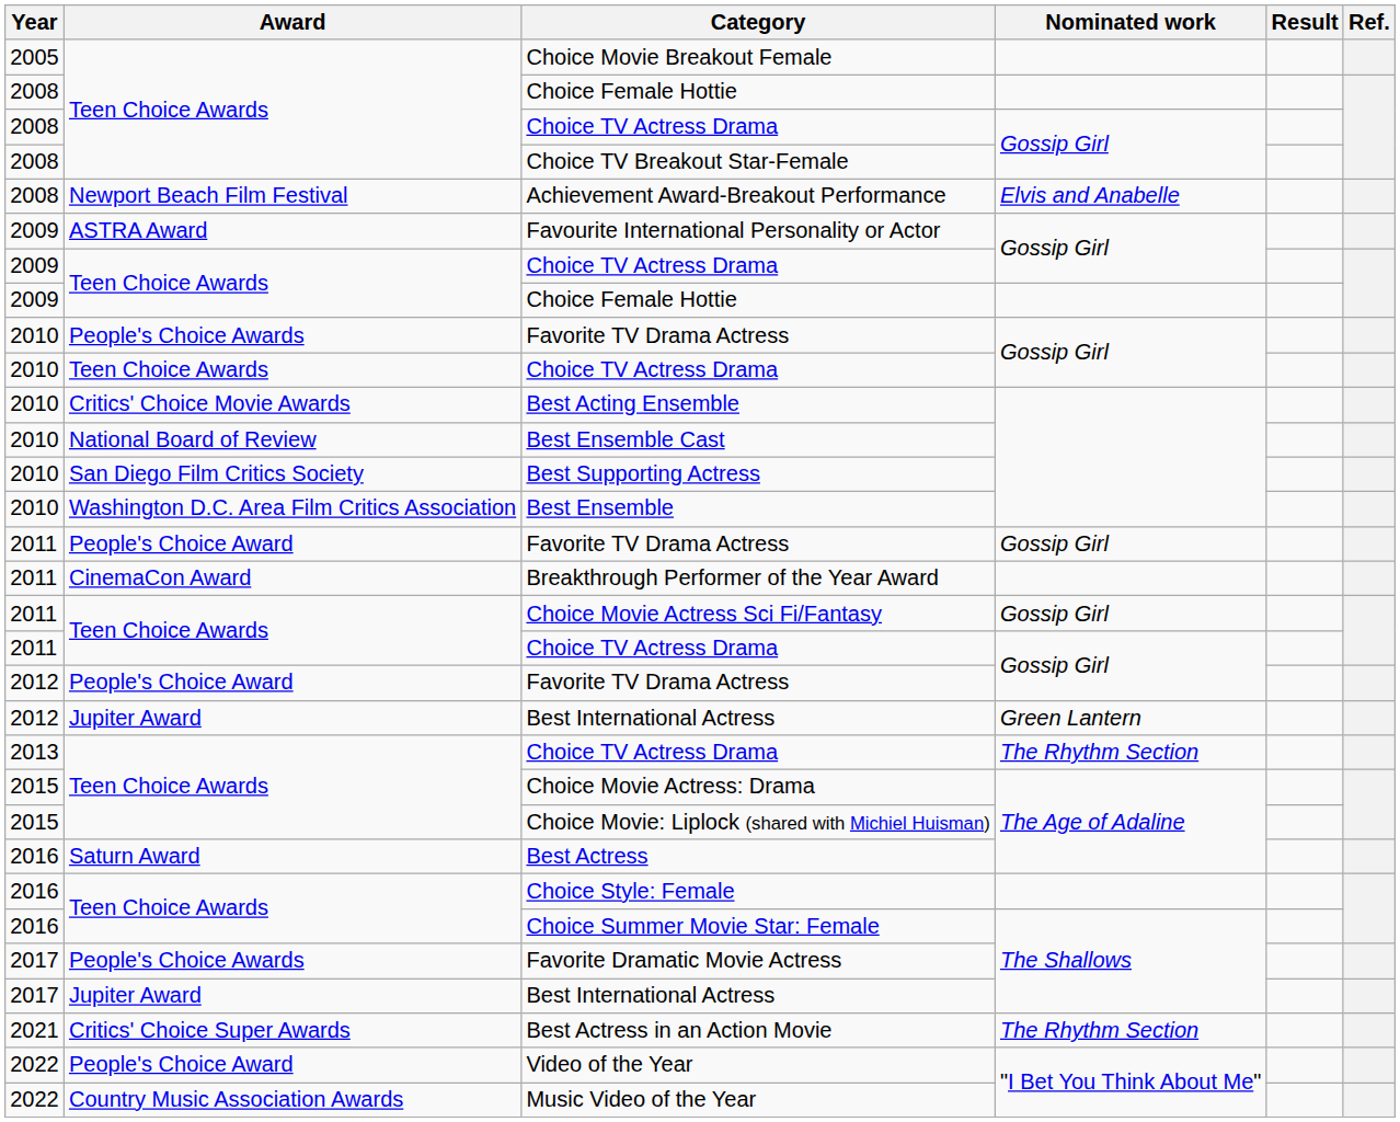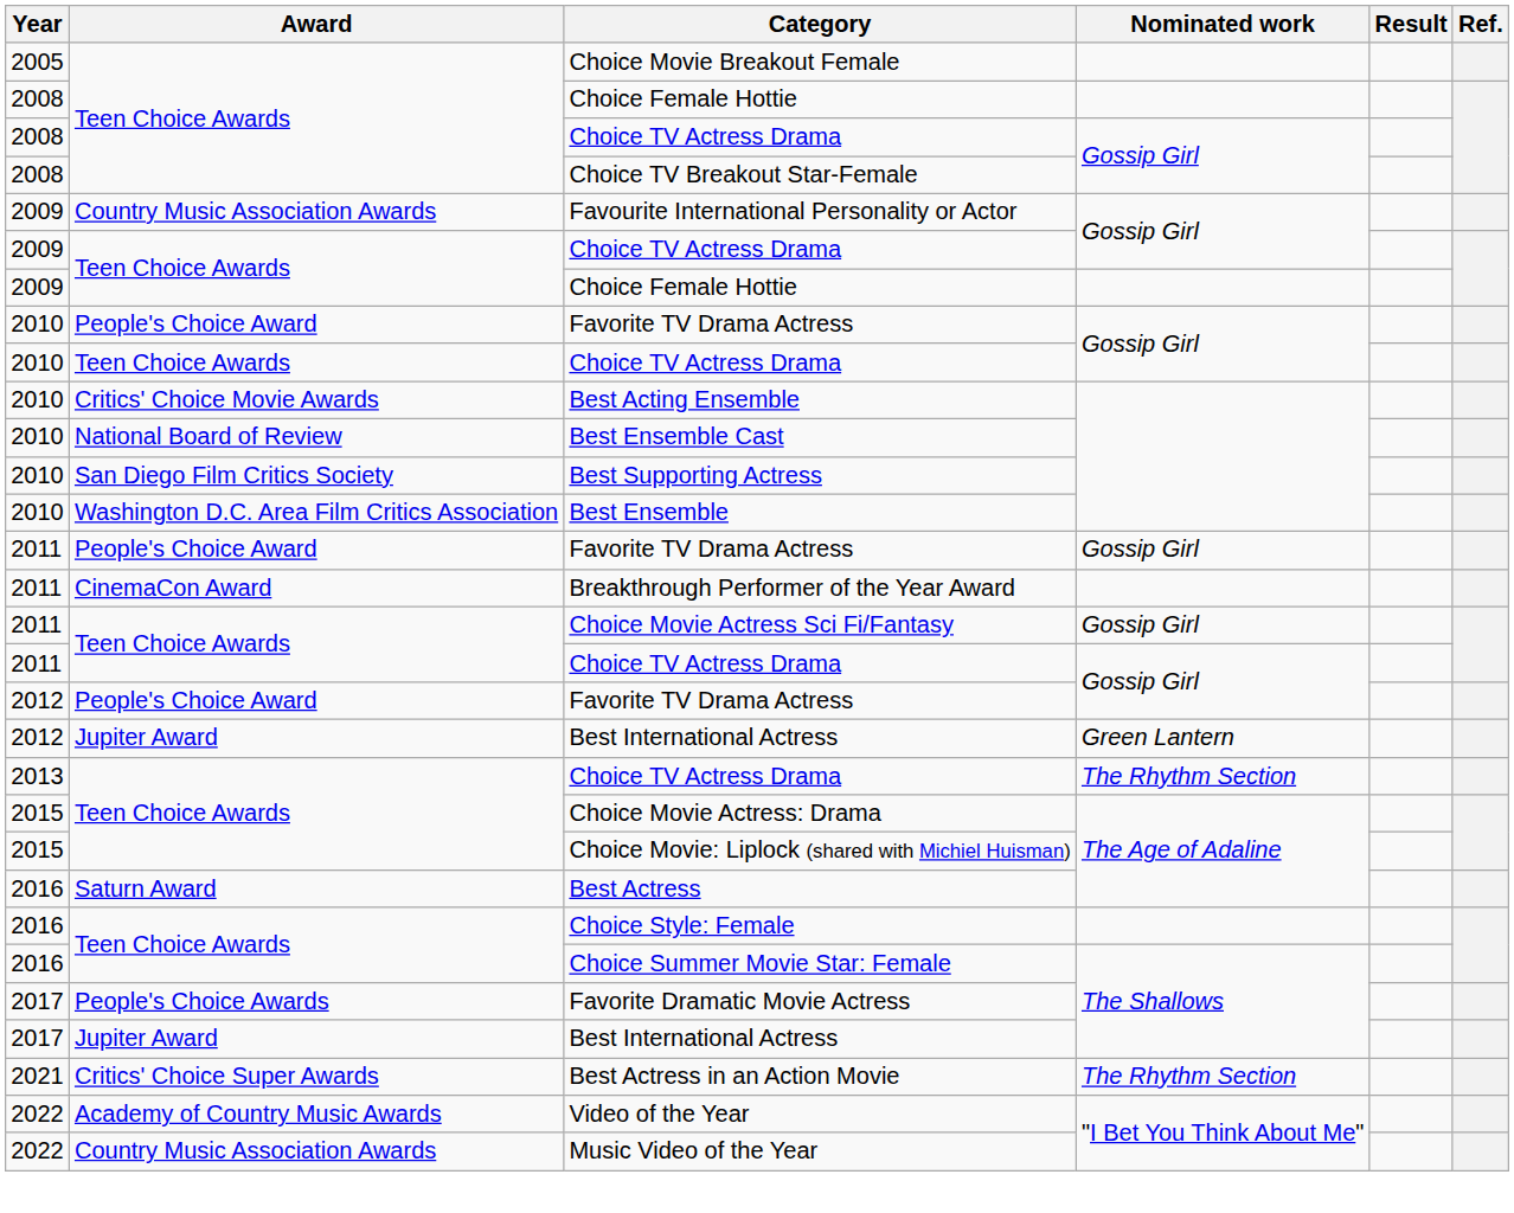 <table class="wikitable">
 <tr>
 <th>Year</th>
 <th>Award</th>
 <th>Category</th>
 <th>Nominated work</th>
 <th>Result</th>
 <th>Ref.</th>
 </tr>
 <tr>
 <td>2005</td>
 <td rowspan="4"><a href='#'>Teen Choice Awards</a></td>
 <td>Choice Movie Breakout Female</td>
 <td><em></em></td>
 <td></td>
 <th></th>
 </tr>
 <tr>
 <td>2008</td>
 <td>Choice Female Hottie</td>
 <td></td>
 <td></td>
 <th rowspan="3"></th>
 </tr>
 <tr>
 <td>2008</td>
 <td><a href='#'>Choice TV Actress Drama</a></td>
 <td rowspan="2"><em><a href='#'>Gossip Girl</a></em></td>
 <td></td>
 </tr>
 <tr>
 <td>2008</td>
 <td>Choice TV Breakout Star-Female</td>
 <td></td>
 </tr>
 <tr>
-<td>2008</td>
-<td><a href='#'>Newport Beach Film Festival</a></td>
-<td>Achievement Award-Breakout Performance</td>
-<td><em><a href='#'>Elvis and Anabelle</a></em></td>
-<td></td>
-<th></th>
-</tr>
-<tr>
 <td>2009</td>
-<td><a href='#'>ASTRA Award</a></td>
+<td><a href='#'>Country Music Association Awards</a></td>
 <td>Favourite International Personality or Actor</td>
 <td rowspan="2"><em>Gossip Girl</em></td>
 <td></td>
 <th></th>
 </tr>
 <tr>
 <td>2009</td>
 <td rowspan="2"><a href='#'>Teen Choice Awards</a></td>
 <td><a href='#'>Choice TV Actress Drama</a></td>
 <td></td>
 <th rowspan="2"></th>
 </tr>
 <tr>
 <td>2009</td>
 <td>Choice Female Hottie</td>
 <td></td>
 <td></td>
 </tr>
 <tr>
 <td>2010</td>
-<td><a href='#'>People's Choice Awards</a></td>
+<td><a href='#'>People's Choice Award</a></td>
 <td>Favorite TV Drama Actress</td>
 <td rowspan="2"><em>Gossip Girl</em></td>
 <td></td>
 <th></th>
 </tr>
 <tr>
 <td>2010</td>
 <td><a href='#'>Teen Choice Awards</a></td>
 <td><a href='#'>Choice TV Actress Drama</a></td>
 <td></td>
 <th></th>
 </tr>
 <tr>
 <td>2010</td>
 <td><a href='#'>Critics' Choice Movie Awards</a></td>
 <td><a href='#'>Best Acting Ensemble</a></td>
 <td rowspan="4"><em></em></td>
 <td></td>
 <th></th>
 </tr>
 <tr>
 <td>2010</td>
 <td><a href='#'>National Board of Review</a></td>
 <td><a href='#'>Best Ensemble Cast</a></td>
 <td></td>
 <th></th>
 </tr>
 <tr>
 <td>2010</td>
 <td><a href='#'>San Diego Film Critics Society</a></td>
 <td><a href='#'>Best Supporting Actress</a></td>
 <td></td>
 <th></th>
 </tr>
 <tr>
 <td>2010</td>
 <td><a href='#'>Washington D.C. Area Film Critics Association</a></td>
 <td><a href='#'>Best Ensemble</a></td>
 <td></td>
 <th></th>
 </tr>
 <tr>
 <td>2011</td>
 <td><a href='#'>People's Choice Award</a></td>
 <td>Favorite TV Drama Actress</td>
 <td><em>Gossip Girl</em></td>
 <td></td>
 <th></th>
 </tr>
 <tr>
 <td>2011</td>
 <td><a href='#'>CinemaCon Award</a></td>
 <td>Breakthrough Performer of the Year Award</td>
 <td></td>
 <td></td>
 <th></th>
 </tr>
 <tr>
 <td>2011</td>
 <td rowspan="2"><a href='#'>Teen Choice Awards</a></td>
 <td><a href='#'>Choice Movie Actress Sci Fi/Fantasy</a></td>
 <td><em>Gossip Girl</em></td>
 <td></td>
 <th rowspan="2"></th>
 </tr>
 <tr>
 <td>2011</td>
 <td><a href='#'>Choice TV Actress Drama</a></td>
 <td rowspan="2"><em>Gossip Girl</em></td>
 <td></td>
 </tr>
 <tr>
 <td>2012</td>
 <td><a href='#'>People's Choice Award</a></td>
 <td>Favorite TV Drama Actress</td>
 <td></td>
 <th></th>
 </tr>
 <tr>
 <td>2012</td>
 <td><a href='#'>Jupiter Award</a></td>
 <td>Best International Actress</td>
 <td><em>Green Lantern</em></td>
 <td></td>
 <th></th>
 </tr>
 <tr>
 <td>2013</td>
 <td rowspan="3"><a href='#'>Teen Choice Awards</a></td>
 <td><a href='#'>Choice TV Actress Drama</a></td>
 <td><em><a href='#'>The Rhythm Section</a></em></td>
 <td></td>
 <th></th>
 </tr>
 <tr>
 <td>2015</td>
 <td>Choice Movie Actress: Drama</td>
 <td rowspan="3"><em><a href='#'>The Age of Adaline</a></em></td>
 <td></td>
 <th rowspan="2"></th>
 </tr>
 <tr>
 <td>2015</td>
 <td>Choice Movie: Liplock <small>(shared with <a href='#'>Michiel Huisman</a>)</small></td>
 <td></td>
 </tr>
 <tr>
 <td>2016</td>
 <td><a href='#'>Saturn Award</a></td>
 <td><a href='#'>Best Actress</a></td>
 <td></td>
 <th></th>
 </tr>
 <tr>
 <td>2016</td>
 <td rowspan="2"><a href='#'>Teen Choice Awards</a></td>
 <td><a href='#'>Choice Style: Female</a></td>
 <td></td>
 <td></td>
 <th rowspan="2"></th>
 </tr>
 <tr>
 <td>2016</td>
 <td><a href='#'>Choice Summer Movie Star: Female</a></td>
 <td rowspan=3><em><a href='#'>The Shallows</a></em></td>
 <td></td>
 </tr>
 <tr>
 <td>2017</td>
 <td><a href='#'>People's Choice Awards</a></td>
 <td>Favorite Dramatic Movie Actress</td>
 <td></td>
 <th></th>
 </tr>
 <tr>
 <td>2017</td>
 <td><a href='#'>Jupiter Award</a></td>
 <td>Best International Actress</td>
 <td></td>
 <th></th>
 </tr>
 <tr>
 <td>2021</td>
 <td><a href='#'>Critics' Choice Super Awards</a></td>
 <td>Best Actress in an Action Movie</td>
 <td><em><a href='#'>The Rhythm Section</a></em></td>
 <td></td>
 <th></th>
 </tr>
 <tr>
 <td>2022</td>
-<td><a href='#'>People's Choice Award</a></td>
+<td><a href='#'>Academy of Country Music Awards</a></td>
 <td>Video of the Year</td>
 <td rowspan="2">"<a href='#'>I Bet You Think About Me</a>"</td>
 <td></td>
 <th></th>
 </tr>
 <tr>
 <td>2022</td>
 <td><a href='#'>Country Music Association Awards</a></td>
 <td>Music Video of the Year</td>
 <td></td>
 <th></th>
 </tr>
 </table>
